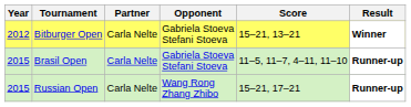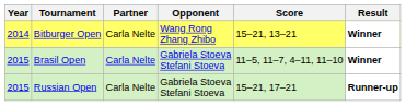 <table class="sortable wikitable" style="font-size: 90%;">
 <tr>
 <th>Year</th>
 <th>Tournament</th>
 <th>Partner</th>
 <th>Opponent</th>
 <th>Score</th>
 <th>Result</th>
 </tr>
 <tr style="background:#FFFF67">
-<td align="center"><a href='#'>2012</a></td>
+<td align="center"><a href='#'>2014</a></td>
 <td align="left"><a href='#'>Bitburger Open</a></td>
 <td align="left"> Carla Nelte</td>
-<td align="left"> Gabriela Stoeva<br>  Stefani Stoeva</td>
+<td align="left"> <a href='#'>Wang Rong</a> <br>  <a href='#'>Zhang Zhibo</a></td>
 <td align="left">15–21, 13–21</td>
 <td style="text-align:left; background:white"> <strong>Winner</strong></td>
 </tr>
 <tr style="background:#D4F1C5">
 <td align="center"><a href='#'>2015</a></td>
 <td align="left"><a href='#'>Brasil Open</a></td>
 <td align="left"> <a href='#'>Carla Nelte</a></td>
 <td align="left"> <a href='#'>Gabriela Stoeva</a><br> <a href='#'>Stefani Stoeva</a></td>
 <td align="left">11–5, 11–7, 4–11, 11–10</td>
-<td style="text-align:left; background:white"> <strong>Runner-up</strong></td>
+<td style="text-align:left; background:white"> <strong>Winner</strong></td>
 </tr>
 <tr style="background:#D4F1C5">
 <td align="center"><a href='#'>2015</a></td>
 <td align="left"><a href='#'>Russian Open</a></td>
 <td align="left"> Carla Nelte</td>
-<td align="left"> <a href='#'>Wang Rong</a> <br>  <a href='#'>Zhang Zhibo</a></td>
+<td align="left"> Gabriela Stoeva<br>  Stefani Stoeva</td>
 <td align="left">15–21, 17–21</td>
 <td style="text-align:left; background:white"> <strong>Runner-up</strong></td>
 </tr>
 </table>
